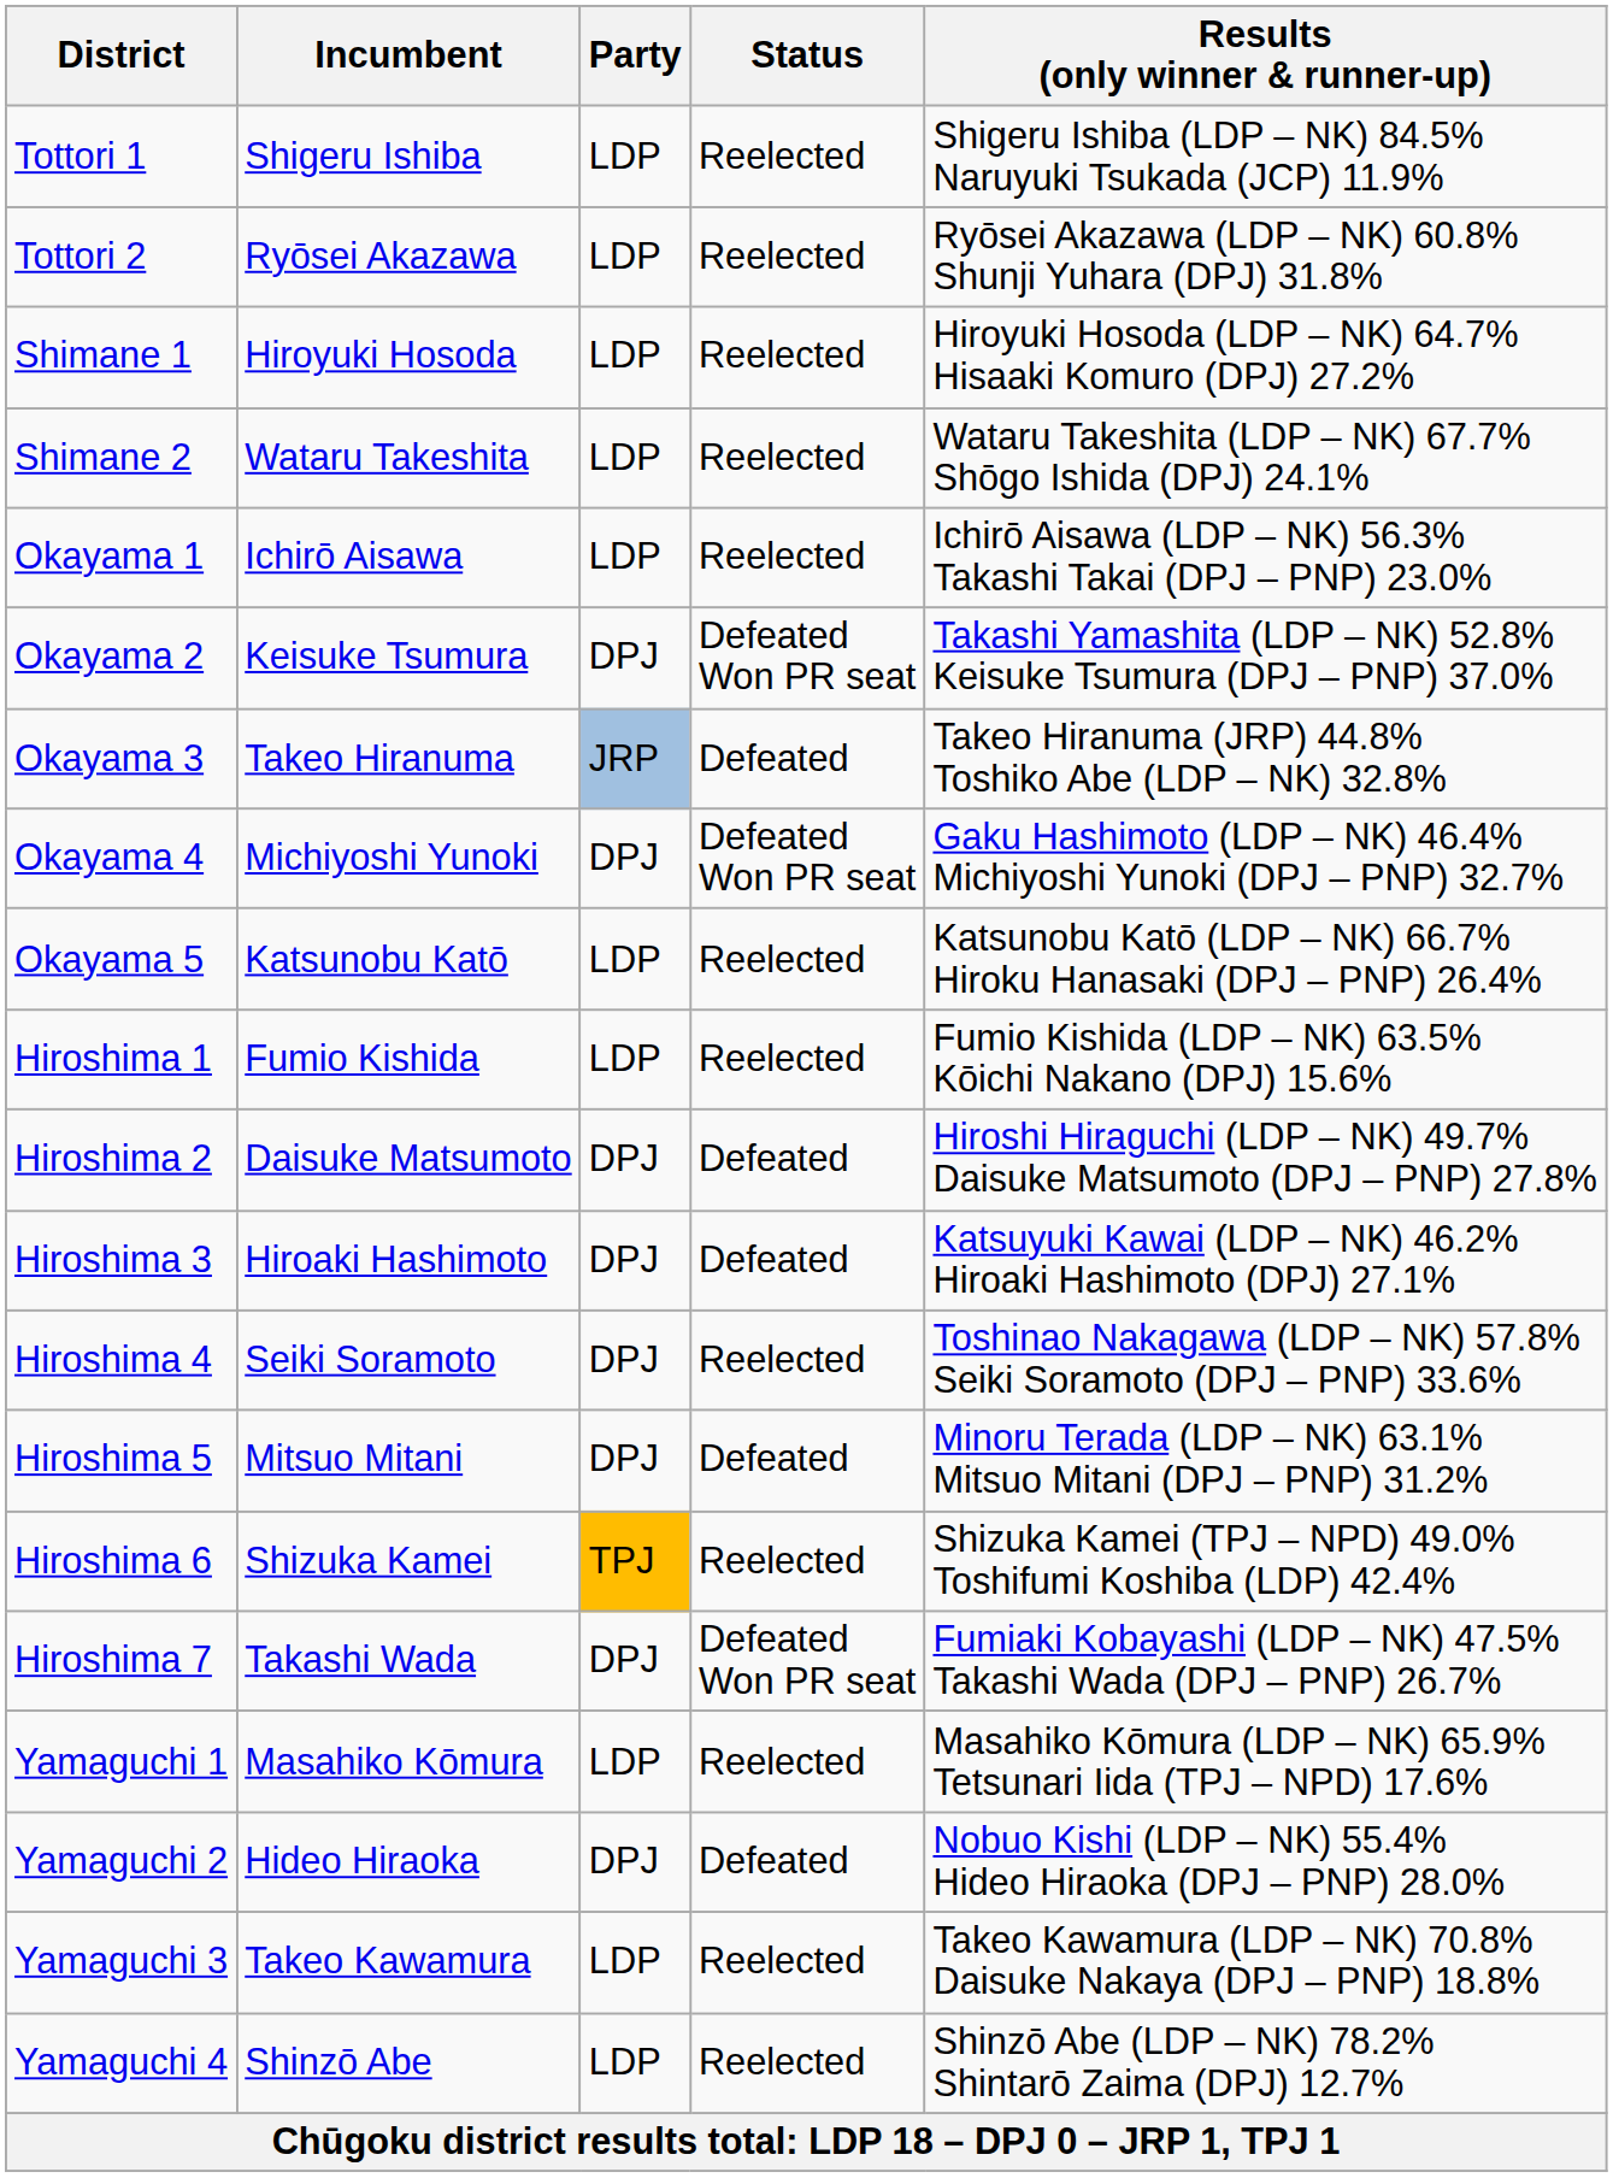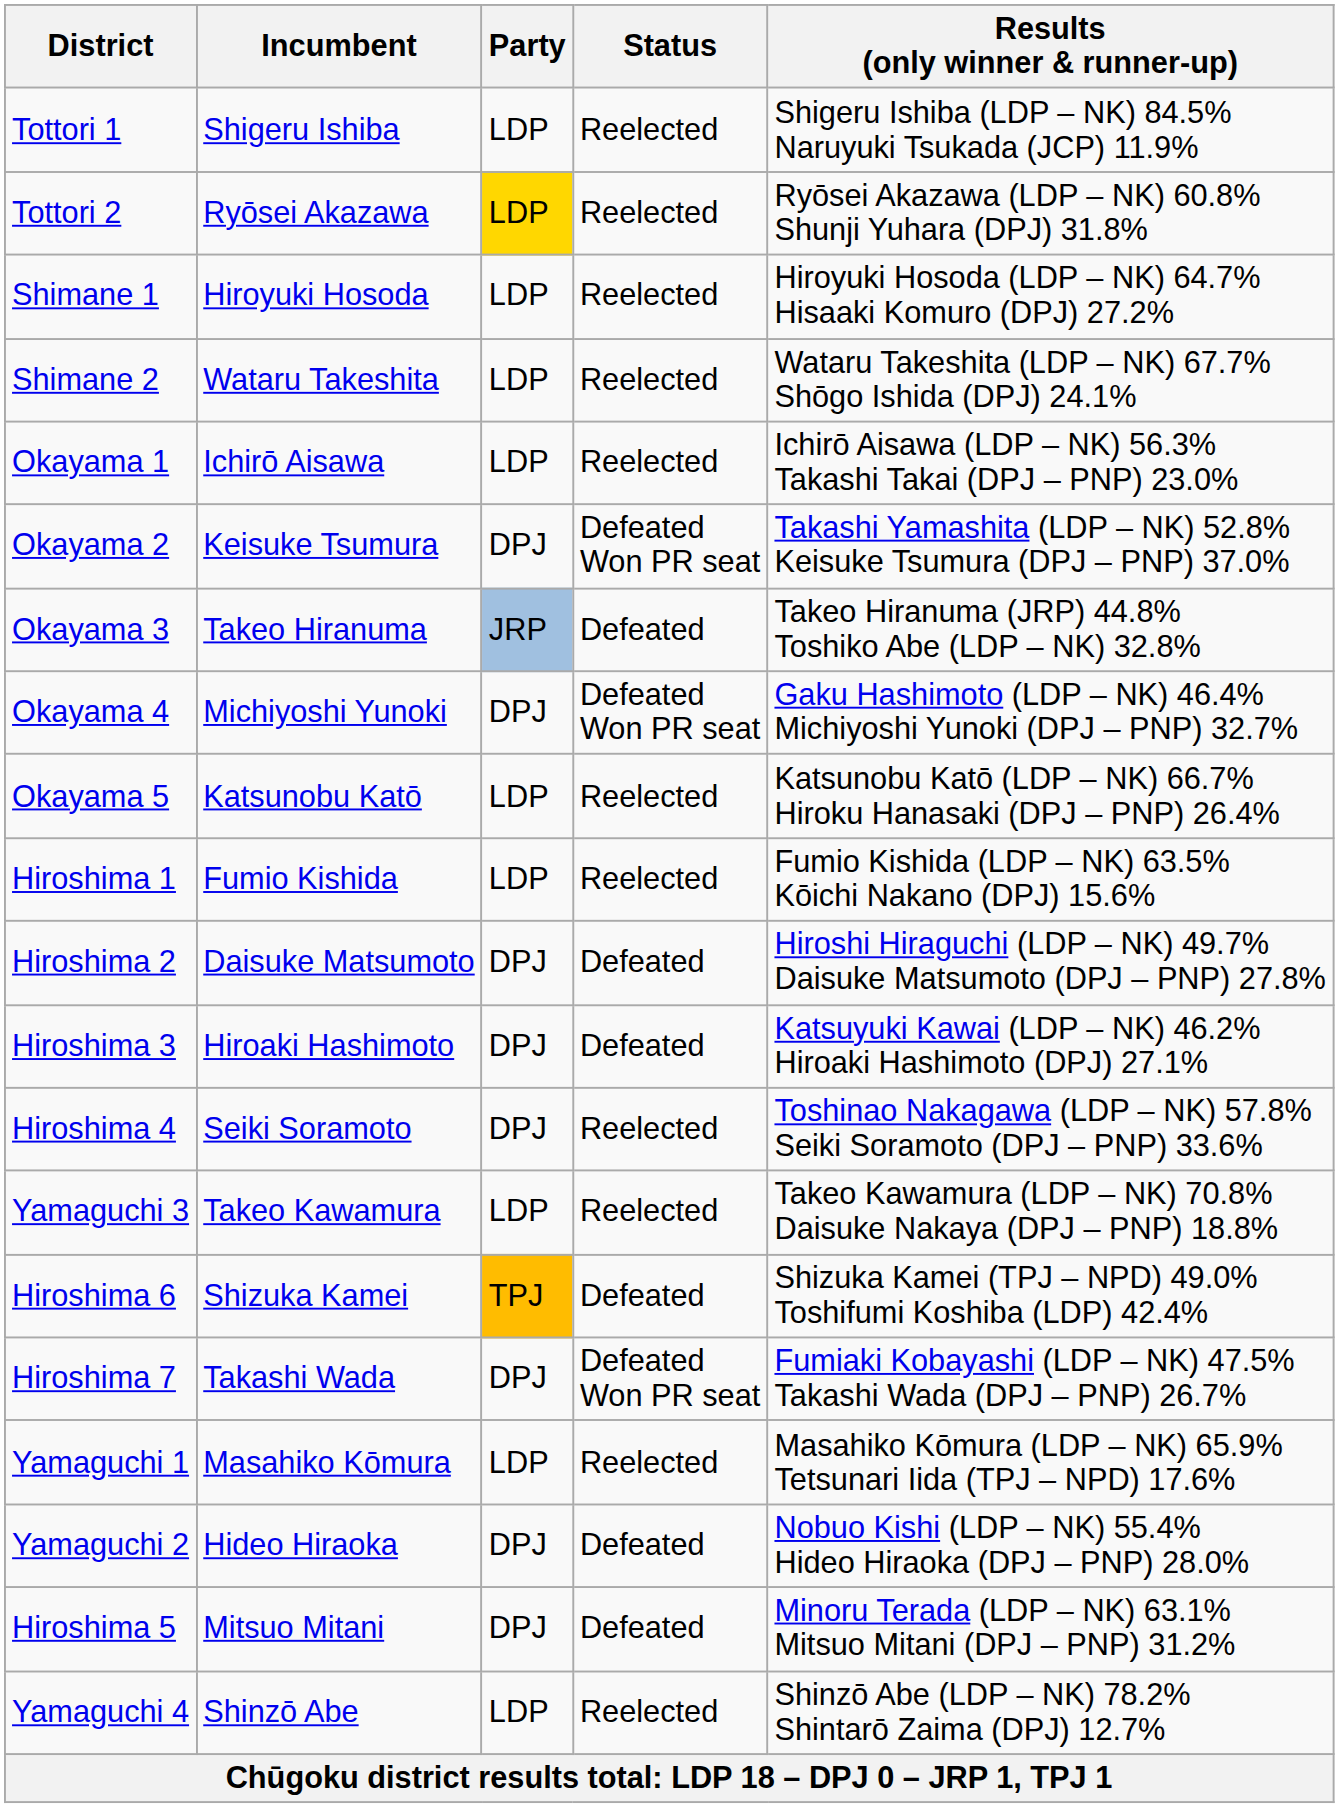 <table class="wikitable">
 <tr>
 <th>District</th>
 <th>Incumbent</th>
 <th>Party</th>
 <th>Status</th>
 <th>Results<br>(only winner & runner-up)</th>
 </tr>
 <tr>
 <td><a href='#'>Tottori 1</a></td>
 <td><a href='#'>Shigeru Ishiba</a></td>
 <td>LDP</td>
 <td>Reelected</td>
 <td>Shigeru Ishiba (LDP – NK) 84.5%<br>Naruyuki Tsukada (JCP) 11.9%</td>
 </tr>
 <tr>
 <td><a href='#'>Tottori 2</a></td>
 <td><a href='#'>Ryōsei Akazawa</a></td>
-<td>LDP</td>
+<td style="background: gold;">LDP</td>
 <td>Reelected</td>
 <td>Ryōsei Akazawa (LDP – NK) 60.8%<br>Shunji Yuhara (DPJ) 31.8%</td>
 </tr>
 <tr>
 <td><a href='#'>Shimane 1</a></td>
 <td><a href='#'>Hiroyuki Hosoda</a></td>
 <td>LDP</td>
 <td>Reelected</td>
 <td>Hiroyuki Hosoda (LDP – NK) 64.7%<br>Hisaaki Komuro (DPJ) 27.2%</td>
 </tr>
 <tr>
 <td><a href='#'>Shimane 2</a></td>
 <td><a href='#'>Wataru Takeshita</a></td>
 <td>LDP</td>
 <td>Reelected</td>
 <td>Wataru Takeshita (LDP – NK) 67.7%<br>Shōgo Ishida (DPJ) 24.1%</td>
 </tr>
 <tr>
 <td><a href='#'>Okayama 1</a></td>
 <td><a href='#'>Ichirō Aisawa</a></td>
 <td>LDP</td>
 <td>Reelected</td>
 <td>Ichirō Aisawa (LDP – NK) 56.3%<br>Takashi Takai (DPJ – PNP) 23.0%</td>
 </tr>
 <tr>
 <td><a href='#'>Okayama 2</a></td>
 <td><a href='#'>Keisuke Tsumura</a></td>
 <td>DPJ</td>
 <td>Defeated<br>Won PR seat</td>
 <td><a href='#'>Takashi Yamashita</a> (LDP – NK) 52.8%<br>Keisuke Tsumura (DPJ – PNP) 37.0%</td>
 </tr>
 <tr>
 <td><a href='#'>Okayama 3</a></td>
 <td><a href='#'>Takeo Hiranuma</a></td>
 <td bgcolor="#A0C0E0">JRP</td>
 <td>Defeated</td>
 <td>Takeo Hiranuma (JRP) 44.8%<br>Toshiko Abe (LDP – NK) 32.8%</td>
 </tr>
 <tr>
 <td><a href='#'>Okayama 4</a></td>
 <td><a href='#'>Michiyoshi Yunoki</a></td>
 <td>DPJ</td>
 <td>Defeated<br>Won PR seat</td>
 <td><a href='#'>Gaku Hashimoto</a> (LDP – NK) 46.4%<br>Michiyoshi Yunoki (DPJ – PNP) 32.7%</td>
 </tr>
 <tr>
 <td><a href='#'>Okayama 5</a></td>
 <td><a href='#'>Katsunobu Katō</a></td>
 <td>LDP</td>
 <td>Reelected</td>
 <td>Katsunobu Katō (LDP – NK) 66.7%<br>Hiroku Hanasaki (DPJ – PNP) 26.4%</td>
 </tr>
 <tr>
 <td><a href='#'>Hiroshima 1</a></td>
 <td><a href='#'>Fumio Kishida</a></td>
 <td>LDP</td>
 <td>Reelected</td>
 <td>Fumio Kishida (LDP – NK) 63.5%<br>Kōichi Nakano (DPJ) 15.6%</td>
 </tr>
 <tr>
 <td><a href='#'>Hiroshima 2</a></td>
 <td><a href='#'>Daisuke Matsumoto</a></td>
 <td>DPJ</td>
 <td>Defeated</td>
 <td><a href='#'>Hiroshi Hiraguchi</a> (LDP – NK) 49.7%<br>Daisuke Matsumoto (DPJ – PNP) 27.8%</td>
 </tr>
 <tr>
 <td><a href='#'>Hiroshima 3</a></td>
 <td><a href='#'>Hiroaki Hashimoto</a></td>
 <td>DPJ</td>
 <td>Defeated</td>
 <td><a href='#'>Katsuyuki Kawai</a> (LDP – NK) 46.2%<br>Hiroaki Hashimoto (DPJ) 27.1%</td>
 </tr>
 <tr>
 <td><a href='#'>Hiroshima 4</a></td>
 <td><a href='#'>Seiki Soramoto</a></td>
 <td>DPJ</td>
 <td>Reelected</td>
 <td><a href='#'>Toshinao Nakagawa</a> (LDP – NK) 57.8%<br>Seiki Soramoto (DPJ – PNP) 33.6%</td>
 </tr>
 <tr>
-<td><a href='#'>Hiroshima 5</a></td>
-<td><a href='#'>Mitsuo Mitani</a></td>
-<td>DPJ</td>
-<td>Defeated</td>
-<td><a href='#'>Minoru Terada</a> (LDP – NK) 63.1%<br>Mitsuo Mitani (DPJ – PNP) 31.2%</td>
+<td><a href='#'>Yamaguchi 3</a></td>
+<td><a href='#'>Takeo Kawamura</a></td>
+<td>LDP</td>
+<td>Reelected</td>
+<td>Takeo Kawamura (LDP – NK) 70.8%<br>Daisuke Nakaya (DPJ – PNP) 18.8%</td>
 </tr>
 <tr>
 <td><a href='#'>Hiroshima 6</a></td>
 <td><a href='#'>Shizuka Kamei</a></td>
 <td bgcolor="#FFBC00">TPJ</td>
-<td>Reelected</td>
+<td>Defeated</td>
 <td>Shizuka Kamei (TPJ – NPD) 49.0%<br>Toshifumi Koshiba (LDP) 42.4%</td>
 </tr>
 <tr>
 <td><a href='#'>Hiroshima 7</a></td>
 <td><a href='#'>Takashi Wada</a></td>
 <td>DPJ</td>
 <td>Defeated<br>Won PR seat</td>
 <td><a href='#'>Fumiaki Kobayashi</a> (LDP – NK) 47.5%<br>Takashi Wada (DPJ – PNP) 26.7%</td>
 </tr>
 <tr>
 <td><a href='#'>Yamaguchi 1</a></td>
 <td><a href='#'>Masahiko Kōmura</a></td>
 <td>LDP</td>
 <td>Reelected</td>
 <td>Masahiko Kōmura (LDP – NK) 65.9%<br>Tetsunari Iida (TPJ – NPD) 17.6%</td>
 </tr>
 <tr>
 <td><a href='#'>Yamaguchi 2</a></td>
 <td><a href='#'>Hideo Hiraoka</a></td>
 <td>DPJ</td>
 <td>Defeated</td>
 <td><a href='#'>Nobuo Kishi</a> (LDP – NK) 55.4%<br>Hideo Hiraoka (DPJ – PNP) 28.0%</td>
 </tr>
 <tr>
-<td><a href='#'>Yamaguchi 3</a></td>
-<td><a href='#'>Takeo Kawamura</a></td>
-<td>LDP</td>
-<td>Reelected</td>
-<td>Takeo Kawamura (LDP – NK) 70.8%<br>Daisuke Nakaya (DPJ – PNP) 18.8%</td>
+<td><a href='#'>Hiroshima 5</a></td>
+<td><a href='#'>Mitsuo Mitani</a></td>
+<td>DPJ</td>
+<td>Defeated</td>
+<td><a href='#'>Minoru Terada</a> (LDP – NK) 63.1%<br>Mitsuo Mitani (DPJ – PNP) 31.2%</td>
 </tr>
 <tr>
 <td><a href='#'>Yamaguchi 4</a></td>
 <td><a href='#'>Shinzō Abe</a></td>
 <td>LDP</td>
 <td>Reelected</td>
 <td>Shinzō Abe (LDP – NK) 78.2%<br>Shintarō Zaima (DPJ) 12.7%</td>
 </tr>
 <tr>
 <th colspan="5">Chūgoku district results total: LDP 18 – DPJ 0 – JRP 1, TPJ 1</th>
 </tr>
 </table>
